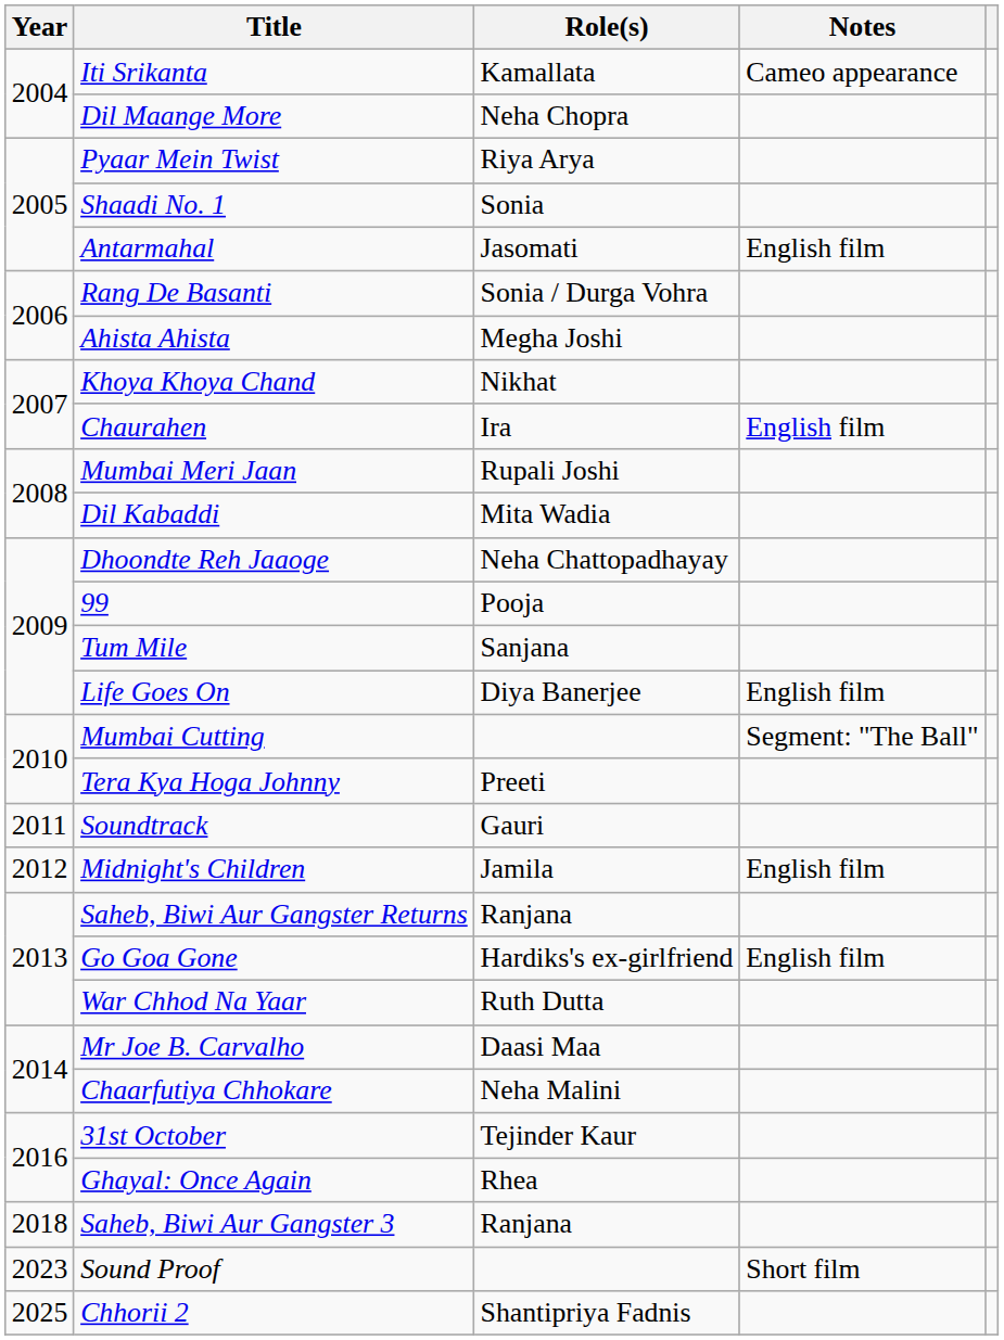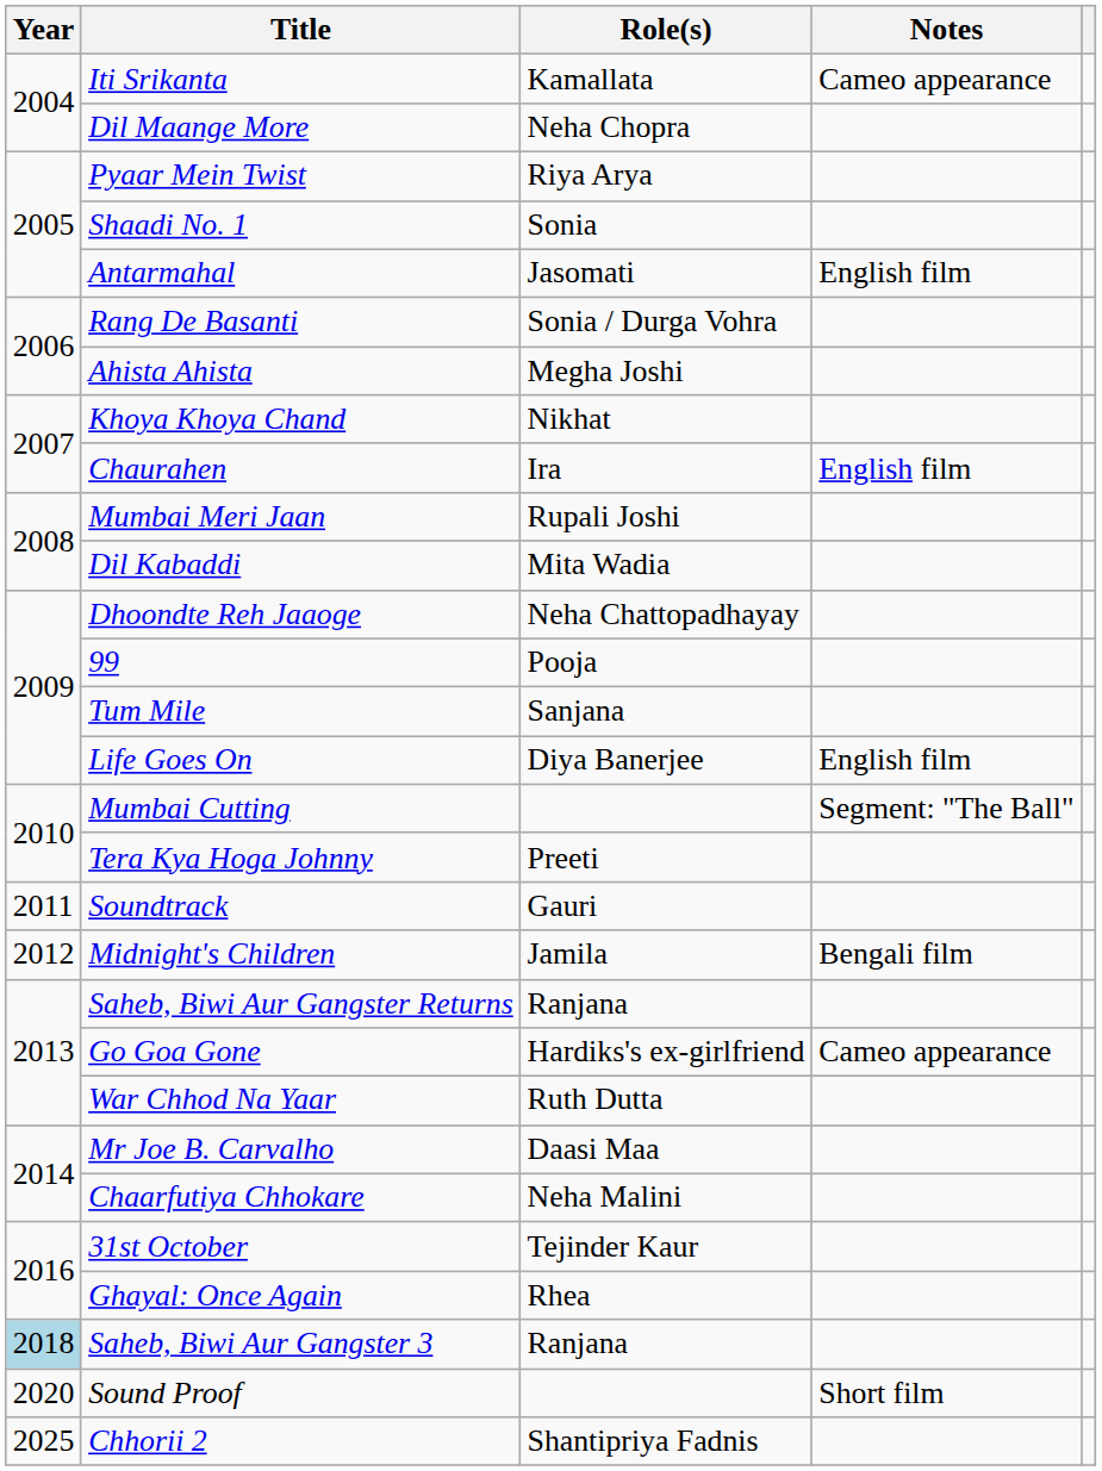 <table class="wikitable sortable">
 <tr>
 <th scope="col">Year</th>
 <th scope="col">Title</th>
 <th scope="col">Role(s)</th>
 <th scope="col" class="unsortable">Notes</th>
 <th scope="col" class="unsortable"></th>
 </tr>
 <tr>
 <td rowspan="2">2004</td>
 <td><em><a href='#'>Iti Srikanta</a></em></td>
 <td>Kamallata</td>
 <td>Cameo appearance</td>
 <td></td>
 </tr>
 <tr>
 <td><em><a href='#'>Dil Maange More</a></em></td>
 <td>Neha Chopra</td>
 <td></td>
 <td></td>
 </tr>
 <tr>
 <td rowspan="3">2005</td>
 <td><em><a href='#'>Pyaar Mein Twist</a></em></td>
 <td>Riya Arya</td>
 <td></td>
 <td></td>
 </tr>
 <tr>
 <td><em><a href='#'>Shaadi No. 1</a></em></td>
 <td>Sonia</td>
 <td></td>
 <td></td>
 </tr>
 <tr>
 <td><em><a href='#'>Antarmahal</a></em></td>
 <td>Jasomati</td>
 <td>English film</td>
 <td></td>
 </tr>
 <tr>
 <td rowspan="2">2006</td>
 <td><em><a href='#'>Rang De Basanti</a></em></td>
 <td / Durgawati Devi>Sonia / Durga Vohra</td>
 <td></td>
 <td></td>
 </tr>
 <tr>
 <td><em><a href='#'>Ahista Ahista</a></em></td>
 <td>Megha Joshi</td>
 <td></td>
 <td></td>
 </tr>
 <tr>
 <td rowspan="2">2007</td>
 <td><em><a href='#'>Khoya Khoya Chand</a></em></td>
 <td>Nikhat</td>
 <td></td>
 <td></td>
 </tr>
 <tr>
 <td><em><a href='#'>Chaurahen</a></em></td>
 <td>Ira</td>
 <td><a href='#'>English</a> film</td>
 <td></td>
 </tr>
 <tr>
 <td rowspan="2">2008</td>
 <td><em><a href='#'>Mumbai Meri Jaan</a></em></td>
 <td>Rupali Joshi</td>
 <td></td>
 <td></td>
 </tr>
 <tr>
 <td><em><a href='#'>Dil Kabaddi</a></em></td>
 <td>Mita Wadia</td>
 <td></td>
 <td></td>
 </tr>
 <tr>
 <td rowspan="4">2009</td>
 <td><em><a href='#'>Dhoondte Reh Jaaoge</a></em></td>
 <td>Neha Chattopadhayay</td>
 <td></td>
 <td></td>
 </tr>
 <tr>
 <td><em><a href='#'>99</a></em></td>
 <td>Pooja</td>
 <td></td>
 <td></td>
 </tr>
 <tr>
 <td><em><a href='#'>Tum Mile</a></em></td>
 <td>Sanjana</td>
 <td></td>
 <td></td>
 </tr>
 <tr>
 <td><em><a href='#'>Life Goes On</a></em></td>
 <td>Diya Banerjee</td>
 <td>English film</td>
 <td></td>
 </tr>
 <tr>
 <td rowspan="2">2010</td>
 <td><em><a href='#'>Mumbai Cutting</a></em></td>
 <td></td>
 <td>Segment: "The Ball"</td>
 <td></td>
 </tr>
 <tr>
 <td><em><a href='#'>Tera Kya Hoga Johnny</a></em></td>
 <td>Preeti</td>
 <td></td>
 <td></td>
 </tr>
 <tr>
 <td>2011</td>
 <td><em><a href='#'>Soundtrack</a></em></td>
 <td>Gauri</td>
 <td></td>
 <td></td>
 </tr>
 <tr>
 <td>2012</td>
 <td><em><a href='#'>Midnight's Children</a></em></td>
 <td>Jamila</td>
-<td>English film</td>
+<td>Bengali film</td>
 <td></td>
 </tr>
 <tr>
 <td rowspan="3">2013</td>
 <td><em><a href='#'>Saheb, Biwi Aur Gangster Returns</a></em></td>
 <td>Ranjana</td>
 <td></td>
 <td></td>
 </tr>
 <tr>
 <td><em><a href='#'>Go Goa Gone</a></em></td>
 <td>Hardiks's ex-girlfriend</td>
-<td>English film</td>
+<td>Cameo appearance</td>
 <td></td>
 </tr>
 <tr>
 <td><em><a href='#'>War Chhod Na Yaar</a></em></td>
 <td>Ruth Dutta</td>
 <td></td>
 <td></td>
 </tr>
 <tr>
 <td rowspan="2">2014</td>
 <td><em><a href='#'>Mr Joe B. Carvalho</a></em></td>
 <td>Daasi Maa</td>
 <td></td>
 <td></td>
 </tr>
 <tr>
 <td><em><a href='#'>Chaarfutiya Chhokare</a></em></td>
 <td>Neha Malini</td>
 <td></td>
 <td></td>
 </tr>
 <tr>
 <td rowspan="2">2016</td>
 <td><em><a href='#'>31st October</a></em></td>
 <td>Tejinder Kaur</td>
 <td></td>
 <td></td>
 </tr>
 <tr>
 <td><em><a href='#'>Ghayal: Once Again</a></em></td>
 <td>Rhea</td>
 <td></td>
 <td></td>
 </tr>
 <tr>
-<td>2018</td>
+<td style="background: lightblue;">2018</td>
 <td><em><a href='#'>Saheb, Biwi Aur Gangster 3</a></em></td>
 <td>Ranjana</td>
 <td></td>
 <td></td>
 </tr>
 <tr>
-<td>2023</td>
+<td>2020</td>
 <td><em>Sound Proof</em></td>
 <td></td>
 <td>Short film</td>
 <td></td>
 </tr>
 <tr>
 <td>2025</td>
 <td><em><a href='#'>Chhorii 2</a></em></td>
 <td>Shantipriya Fadnis</td>
 <td></td>
 <td></td>
 </tr>
 </table>
